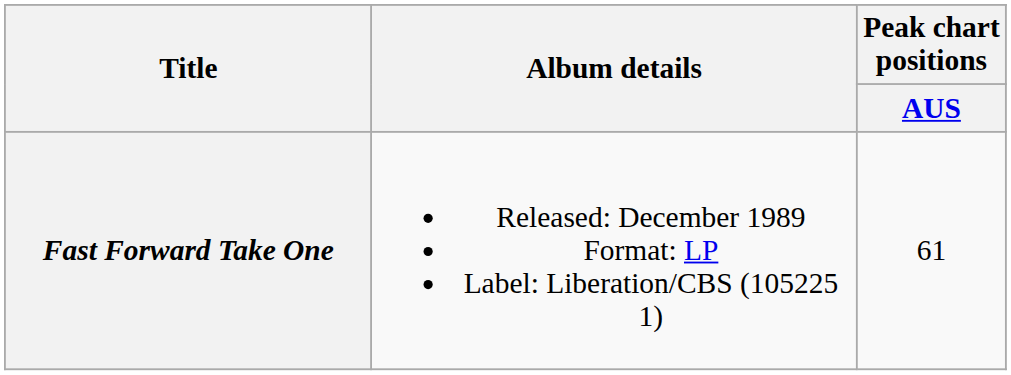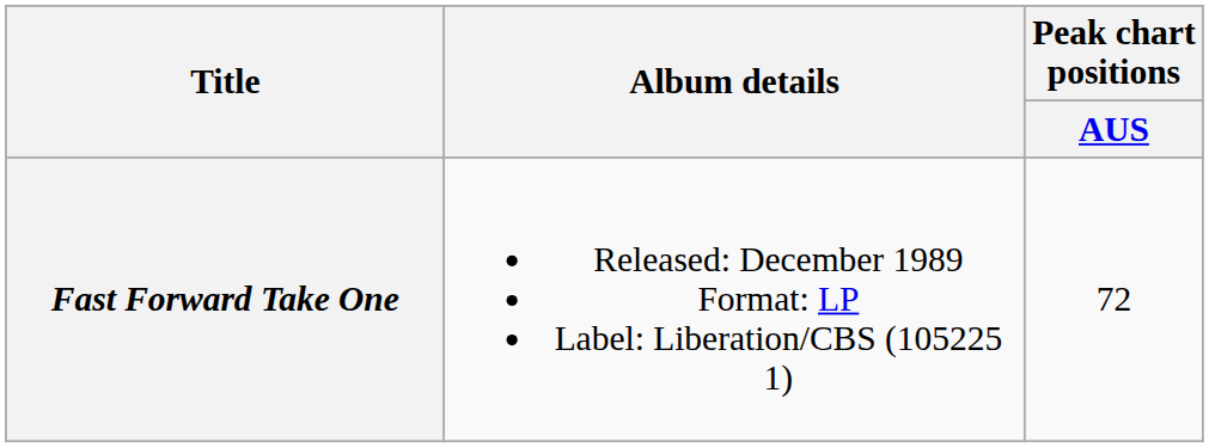 <table class="wikitable plainrowheaders" style="text-align:center;" border="1">
 <tr>
 <th scope="col" rowspan="2" style="width:12em;">Title</th>
 <th scope="col" rowspan="2" style="width:16em;">Album details</th>
 <th scope="col" colspan="1">Peak chart<br>positions</th>
 </tr>
 <tr>
 <th scope="col" style="text-align:center;"><a href='#'>AUS</a><br></th>
 </tr>
 <tr>
 <th scope="row"><em>Fast Forward Take One</em></th>
 <td><br><ul><li>Released: December 1989</li><li>Format: <a href='#'>LP</a></li><li>Label: Liberation/CBS (105225 1)</li></ul></td>
-<td align="center">61</td>
+<td align="center">72</td>
 </tr>
 </table>
